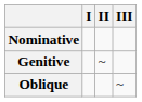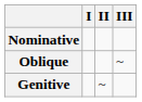 <table class="wikitable">
 <tr>
 <th></th>
 <th>I</th>
 <th>II</th>
 <th>III</th>
 </tr>
 <tr>
 <th>Nominative</th>
 <td></td>
 <td></td>
 <td></td>
 </tr>
 <tr>
+<th>Oblique</th>
+<td></td>
+<td></td>
+<td> ~ </td>
+</tr>
+<tr>
 <th>Genitive</th>
 <td></td>
 <td> ~ </td>
 <td></td>
 </tr>
-<tr>
-<th>Oblique</th>
-<td></td>
-<td></td>
-<td> ~ </td>
-</tr>
 </table>
